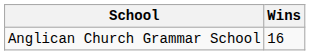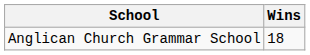 <table class="wikitable sortable">
 <tr>
 <th>School</th>
 <th>Wins</th>
 </tr>
 <tr>
 <td>Anglican Church Grammar School</td>
-<td>16</td>
+<td>18</td>
 </tr>
 </table>
